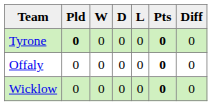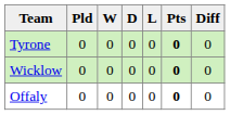 <table style=border-collapse:collapse border=1 cellspacing=0 cellpadding=5>
 <tr align=center bgcolor=#efefef>
 <th>Team</th>
 <th>Pld</th>
 <th>W</th>
 <th>D</th>
 <th>L</th>
 <th>Pts</th>
 <th>Diff</th>
 </tr>
 <tr align=center style="background:#D0F0C0;">
 <td style="text-align:left;"> <a href='#'>Tyrone</a></td>
-<td><strong>0</strong></td>
-<td>0</td>
-<td>0</td>
-<td>0</td>
-<td><strong>0</strong></td>
-<td>0</td>
-</tr>
-<tr align=center style="background:#FFFFFF;">
-<td style="text-align:left;"> <a href='#'>Offaly</a></td>
 <td>0</td>
 <td>0</td>
 <td>0</td>
 <td>0</td>
 <td><strong>0</strong></td>
 <td>0</td>
 </tr>
 <tr align=center style="background:#D0F0C0;">
 <td style="text-align:left;"> <a href='#'>Wicklow</a></td>
 <td>0</td>
 <td>0</td>
 <td>0</td>
 <td>0</td>
 <td><strong>0</strong></td>
 <td>0</td>
 </tr>
+<tr align=center style="background:#FFFFFF;">
+<td style="text-align:left;"> <a href='#'>Offaly</a></td>
+<td>0</td>
+<td>0</td>
+<td>0</td>
+<td>0</td>
+<td><strong>0</strong></td>
+<td>0</td>
+</tr>
 </table>
